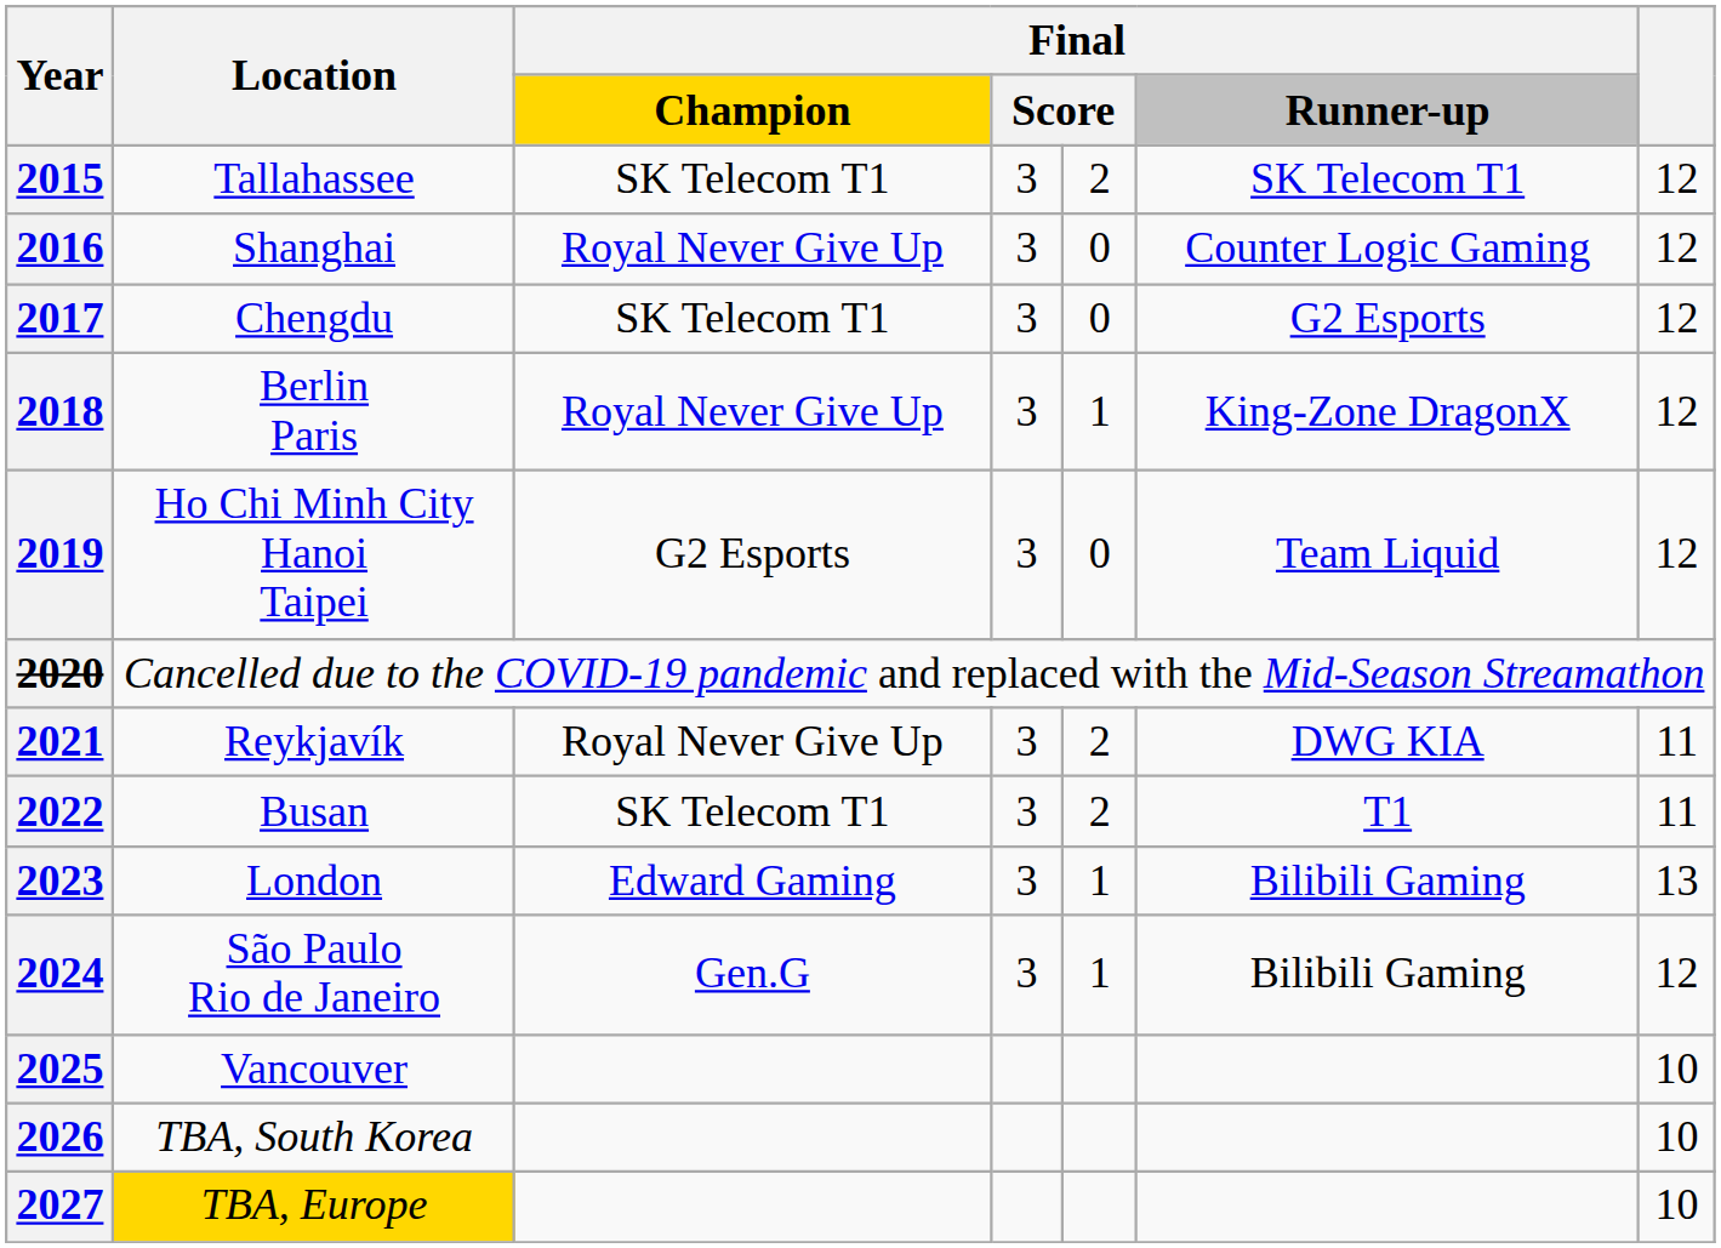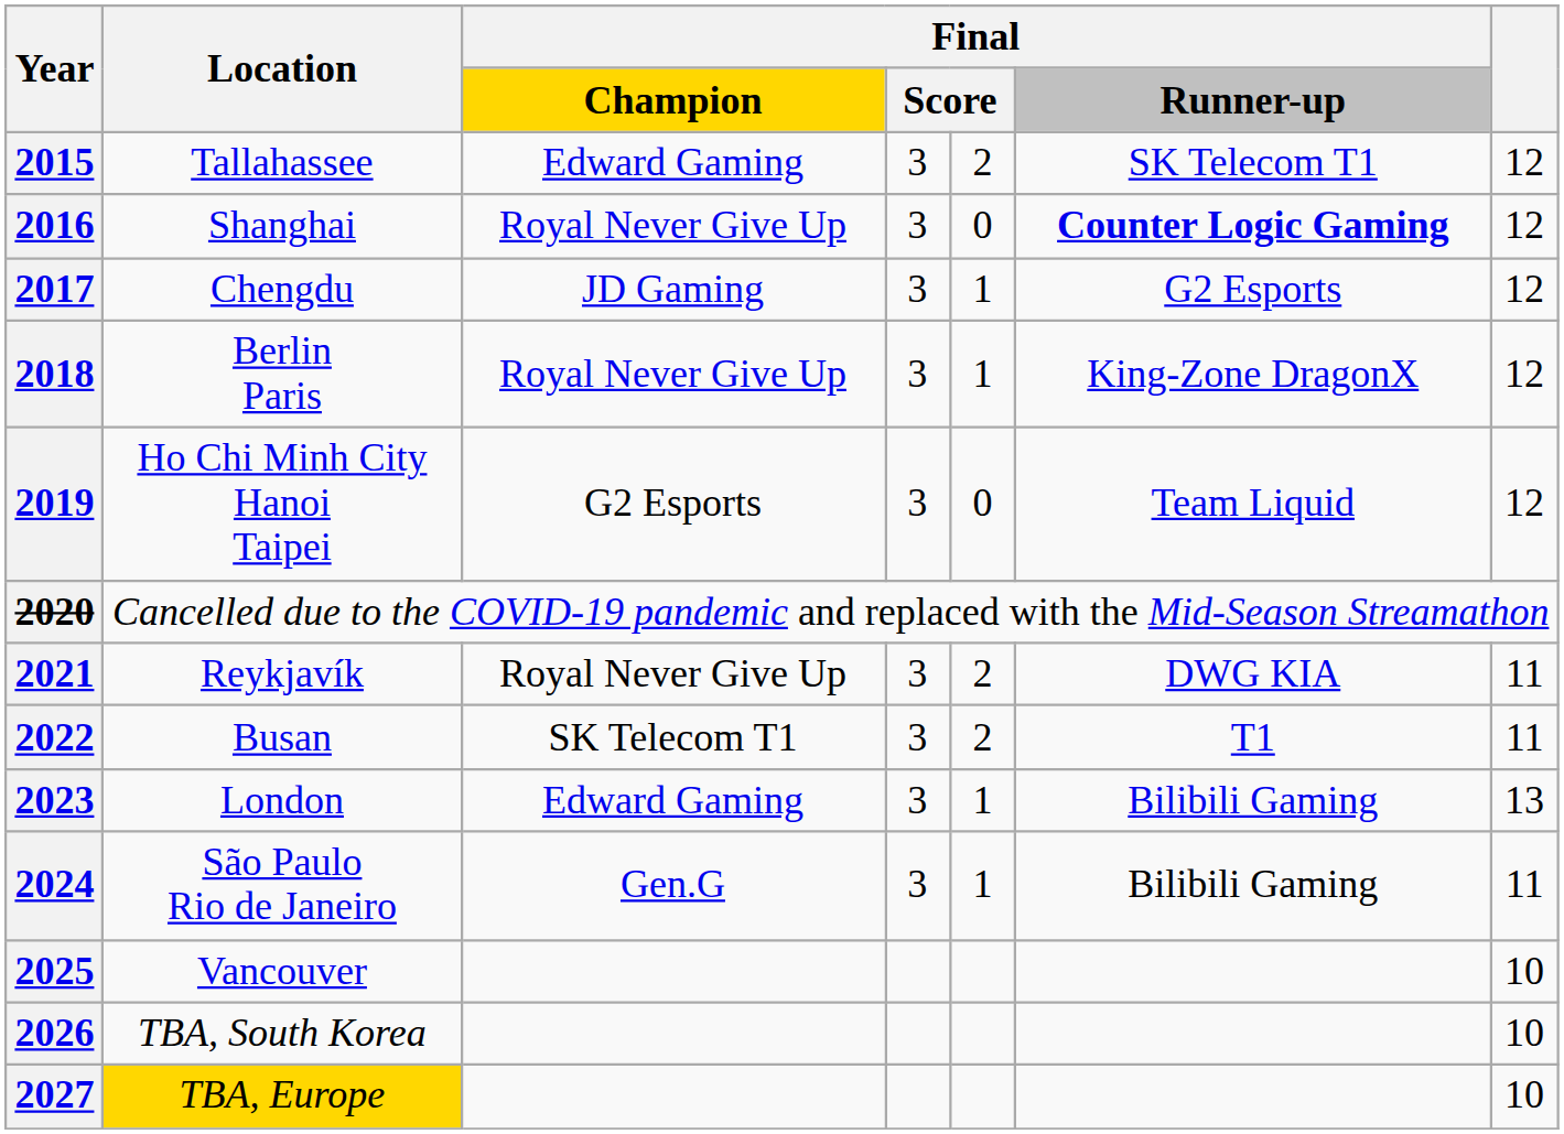 <table class="wikitable" style="white-space: nowrap;">
 <tr>
 <th rowspan="2">Year</th>
 <th rowspan="2">Location</th>
 <th colspan="4">Final</th>
 <th rowspan="2"></th>
 </tr>
 <tr>
 <th style="background:gold;">Champion</th>
 <th colspan="2">Score</th>
 <th style="background:silver;">Runner-up</th>
 </tr>
 <tr align="center">
 <th><a href='#'>2015</a></th>
 <td><a href='#'>Tallahassee</a></td>
-<td>SK Telecom T1</td>
+<td><a href='#'>Edward Gaming</a></td>
 <td style="text-align:center;">3</td>
 <td style="text-align:center;">2</td>
 <td><a href='#'>SK Telecom T1</a></td>
 <td>12</td>
 </tr>
 <tr align="center">
 <th><a href='#'>2016</a></th>
 <td><a href='#'>Shanghai</a></td>
 <td><a href='#'>Royal Never Give Up</a></td>
 <td style="text-align:center;">3</td>
 <td style="text-align:center;">0</td>
-<td><a href='#'>Counter Logic Gaming</a></td>
+<td><strong><a href='#'>Counter Logic Gaming</a></strong></td>
 <td>12</td>
 </tr>
 <tr align="center">
 <th><a href='#'>2017</a></th>
 <td><a href='#'>Chengdu</a></td>
-<td>SK Telecom T1</td>
+<td><a href='#'>JD Gaming</a></td>
 <td style="text-align:center;">3</td>
-<td style="text-align:center;">0</td>
+<td style="text-align:center;">1</td>
 <td><a href='#'>G2 Esports</a></td>
 <td>12</td>
 </tr>
 <tr align="center">
 <th><a href='#'>2018</a></th>
 <td><a href='#'>Berlin</a><br> <a href='#'>Paris</a></td>
 <td><a href='#'>Royal Never Give Up</a></td>
 <td style="text-align:center;">3</td>
 <td style="text-align:center;">1</td>
 <td><a href='#'>King-Zone DragonX</a></td>
 <td>12</td>
 </tr>
 <tr align="center">
 <th><a href='#'>2019</a></th>
 <td><a href='#'>Ho Chi Minh City</a><br> <a href='#'>Hanoi</a><br> <a href='#'>Taipei</a></td>
 <td>G2 Esports</td>
 <td style="text-align:center;">3</td>
 <td style="text-align:center;">0</td>
 <td><a href='#'>Team Liquid</a></td>
 <td>12</td>
 </tr>
 <tr align="center">
 <th><s>2020</s></th>
 <td colspan="6" align="center"><em>Cancelled due to the <a href='#'>COVID-19 pandemic</a></em> and replaced with the <em><a href='#'>Mid-Season Streamathon</a></em></td>
 </tr>
 <tr align="center">
 <th><a href='#'>2021</a></th>
 <td><a href='#'>Reykjavík</a></td>
 <td>Royal Never Give Up</td>
 <td style="text-align:center;">3</td>
 <td style="text-align:center;">2</td>
 <td><a href='#'>DWG KIA</a></td>
 <td>11</td>
 </tr>
 <tr align="center">
 <th><a href='#'>2022</a></th>
 <td><a href='#'>Busan</a></td>
 <td>SK Telecom T1</td>
 <td style="text-align:center;">3</td>
 <td style="text-align:center;">2</td>
 <td><a href='#'>T1</a></td>
 <td>11</td>
 </tr>
 <tr align="center">
 <th><a href='#'>2023</a></th>
 <td><a href='#'>London</a></td>
 <td><a href='#'>Edward Gaming</a></td>
 <td style="text-align:center;">3</td>
 <td style="text-align:center;">1</td>
 <td><a href='#'>Bilibili Gaming</a></td>
 <td>13</td>
 </tr>
 <tr align="center">
 <th><a href='#'>2024</a></th>
 <td><a href='#'>São Paulo</a><br> <a href='#'>Rio de Janeiro</a></td>
 <td><a href='#'>Gen.G</a></td>
 <td style="text-align:center;">3</td>
 <td style="text-align:center;">1</td>
 <td>Bilibili Gaming</td>
-<td>12</td>
+<td>11</td>
 </tr>
 <tr align="center">
 <th><a href='#'>2025</a></th>
 <td><a href='#'>Vancouver</a></td>
 <td></td>
 <td></td>
 <td></td>
 <td></td>
 <td>10</td>
 </tr>
 <tr align="center">
 <th><a href='#'>2026</a></th>
 <td><em>TBA, South Korea</em></td>
 <td></td>
 <td></td>
 <td></td>
 <td></td>
 <td>10</td>
 </tr>
 <tr align="center">
 <th><a href='#'>2027</a></th>
 <td style="background: gold;"><em>TBA, Europe</em></td>
 <td></td>
 <td></td>
 <td></td>
 <td></td>
 <td>10</td>
 </tr>
 </table>
